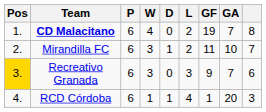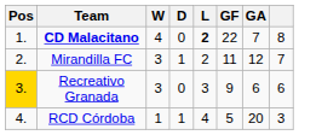 <table class="wikitable sortable" style="text-align: center;">
 <tr>
 <th width="20">Pos</th>
 <th width="120">Team</th>
-<th width="20">P</th>
 <th width="20">W</th>
 <th width="20">D</th>
 <th width="20">L</th>
 <th width="20">GF</th>
 <th width="20">GA</th>
 <th width="20"></th>
 </tr>
 <tr>
 <td>1.</td>
 <td><strong><a href='#'>CD Malacitano</a></strong></td>
-<td>6</td>
 <td>4</td>
 <td>0</td>
-<td>2</td>
-<td>19</td>
+<td><strong>2</strong></td>
+<td>22</td>
 <td>7</td>
 <td>8</td>
 </tr>
 <tr>
 <td>2.</td>
 <td><a href='#'>Mirandilla FC</a></td>
-<td>6</td>
 <td>3</td>
 <td>1</td>
 <td>2</td>
 <td>11</td>
-<td>10</td>
+<td>12</td>
 <td>7</td>
 </tr>
 <tr>
 <td style="background: gold;">3.</td>
 <td><a href='#'>Recreativo Granada</a></td>
-<td>6</td>
 <td>3</td>
 <td>0</td>
 <td>3</td>
 <td>9</td>
-<td>7</td>
+<td>6</td>
 <td>6</td>
 </tr>
 <tr>
 <td>4.</td>
 <td><a href='#'>RCD Córdoba</a></td>
-<td>6</td>
 <td>1</td>
 <td>1</td>
 <td>4</td>
-<td>1</td>
+<td>5</td>
 <td>20</td>
 <td>3</td>
 </tr>
 </table>
